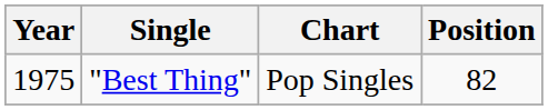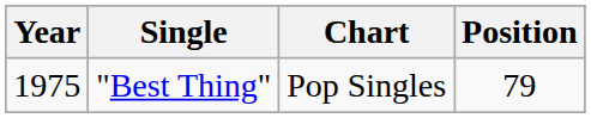 <table class="wikitable sortable plainrowheaders" style="text-align:center;">
 <tr>
 <th>Year</th>
 <th>Single</th>
 <th>Chart</th>
 <th>Position</th>
 </tr>
 <tr>
 <td>1975</td>
 <td>"<a href='#'>Best Thing</a>"</td>
 <td>Pop Singles</td>
-<td align="center">82</td>
+<td align="center">79</td>
 </tr>
 </table>
